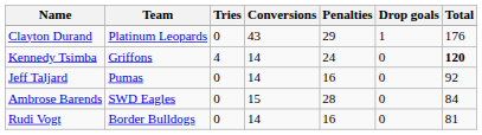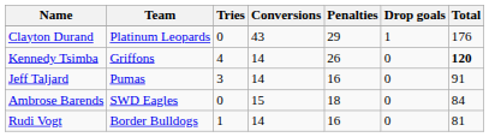 <table class="wikitable">
 <tr>
 <th>Name</th>
 <th>Team</th>
 <th>Tries</th>
 <th>Conversions</th>
 <th>Penalties</th>
 <th>Drop goals</th>
 <th>Total</th>
 </tr>
 <tr bgcolor="#d0ffd0" align="center">
 </tr>
 <tr>
 <td align="left"><a href='#'>Clayton Durand</a></td>
 <td><a href='#'>Platinum Leopards</a></td>
 <td>0</td>
 <td>43</td>
 <td>29</td>
 <td>1</td>
 <td>176</td>
 </tr>
 <tr>
 <td align="left"><a href='#'>Kennedy Tsimba</a></td>
 <td><a href='#'>Griffons</a></td>
 <td>4</td>
 <td>14</td>
-<td>24</td>
+<td>26</td>
 <td>0</td>
 <td><strong>120</strong></td>
 </tr>
 <tr>
 <td align="left"><a href='#'>Jeff Taljard</a></td>
 <td><a href='#'>Pumas</a></td>
-<td>0</td>
+<td>3</td>
 <td>14</td>
 <td>16</td>
 <td>0</td>
-<td>92</td>
+<td>91</td>
 </tr>
 <tr>
 <td align="left"><a href='#'>Ambrose Barends</a></td>
 <td><a href='#'>SWD Eagles</a></td>
 <td>0</td>
 <td>15</td>
-<td>28</td>
+<td>18</td>
 <td>0</td>
 <td>84</td>
 </tr>
 <tr>
 <td align="left"><a href='#'>Rudi Vogt</a></td>
 <td><a href='#'>Border Bulldogs</a></td>
-<td>0</td>
+<td>1</td>
 <td>14</td>
 <td>16</td>
 <td>0</td>
 <td>81</td>
 </tr>
 </table>
